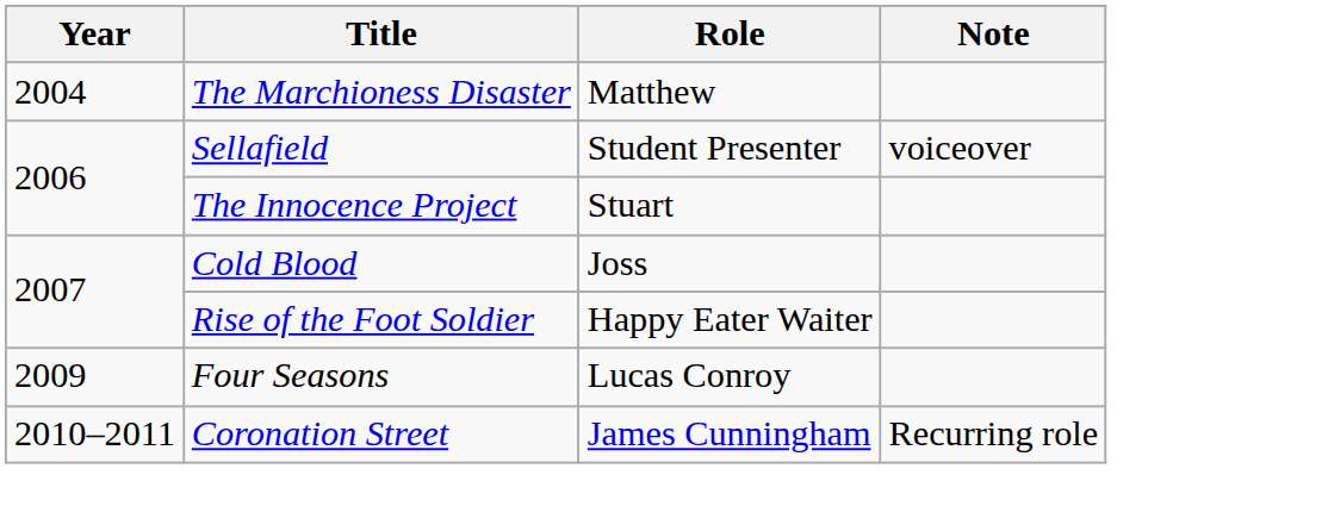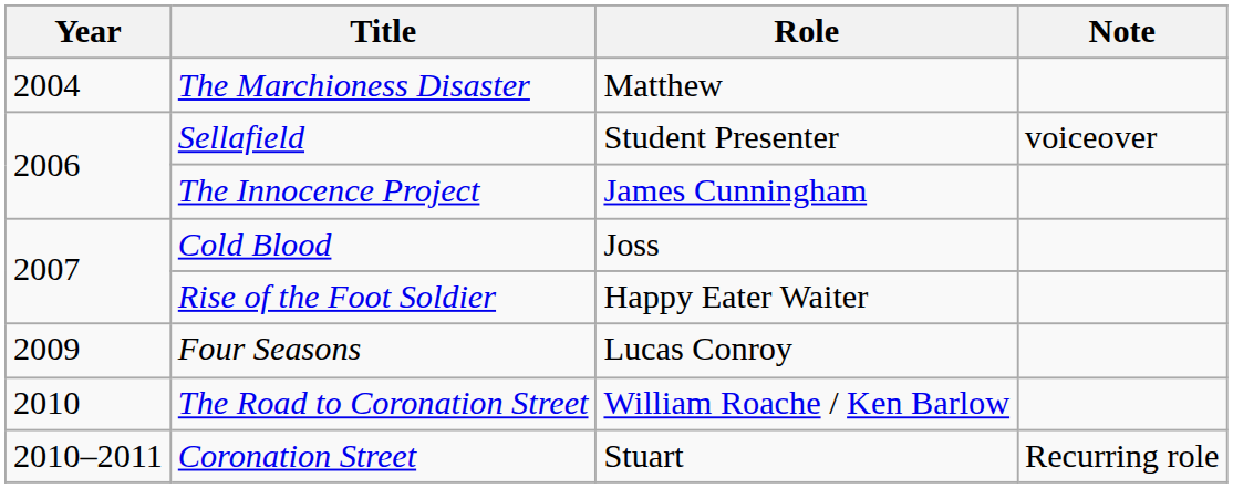 <table class="wikitable">
 <tr>
 <th>Year</th>
 <th>Title</th>
 <th>Role</th>
 <th>Note</th>
 </tr>
 <tr>
 <td>2004</td>
 <td><em><a href='#'>The Marchioness Disaster</a></em></td>
 <td>Matthew</td>
 <td></td>
 </tr>
 <tr>
 <td rowspan=2>2006</td>
 <td><em><a href='#'>Sellafield</a></em></td>
 <td>Student Presenter</td>
 <td>voiceover</td>
 </tr>
 <tr>
 <td><em><a href='#'>The Innocence Project</a></em></td>
-<td>Stuart</td>
+<td><a href='#'>James Cunningham</a></td>
 <td></td>
 </tr>
 <tr>
 <td rowspan=2>2007</td>
 <td><em><a href='#'>Cold Blood</a></em></td>
 <td>Joss</td>
 <td></td>
 </tr>
 <tr>
 <td><em><a href='#'>Rise of the Foot Soldier</a></em></td>
 <td>Happy Eater Waiter</td>
 <td></td>
 </tr>
 <tr>
 <td>2009</td>
 <td><em>Four Seasons</em></td>
 <td>Lucas Conroy</td>
 <td></td>
 </tr>
 <tr>
+<td>2010</td>
+<td><em><a href='#'>The Road to Coronation Street</a></em></td>
+<td><a href='#'>William Roache</a> / <a href='#'>Ken Barlow</a></td>
+<td></td>
+</tr>
+<tr>
 <td>2010–2011</td>
 <td><em><a href='#'>Coronation Street</a></em></td>
-<td><a href='#'>James Cunningham</a></td>
+<td>Stuart</td>
 <td>Recurring role</td>
 </tr>
 </table>
